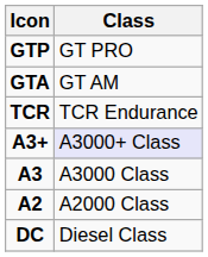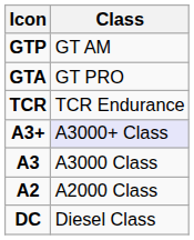 <table class="wikitable" style="font-size: 85%">
 <tr>
 <th>Icon</th>
 <th>Class</th>
 </tr>
 <tr>
 <td align=center><strong><span>GTP</span></strong></td>
-<td>GT PRO</td>
+<td>GT AM</td>
 </tr>
 <tr>
 <td align=center><strong><span>GTA</span></strong></td>
-<td>GT AM</td>
+<td>GT PRO</td>
 </tr>
 <tr>
 <td align=center><strong><span>TCR</span></strong></td>
 <td>TCR Endurance</td>
 </tr>
 <tr>
 <td align=center><strong><span>A3+</span></strong></td>
 <td style="background: lavender;">A3000+ Class</td>
 </tr>
 <tr>
 <td align=center><strong><span>A3</span></strong></td>
 <td>A3000 Class</td>
 </tr>
 <tr>
 <td align=center><strong><span>A2</span></strong></td>
 <td>A2000 Class</td>
 </tr>
 <tr>
 <td align=center><strong><span>DC</span></strong></td>
 <td>Diesel Class</td>
 </tr>
 </table>
